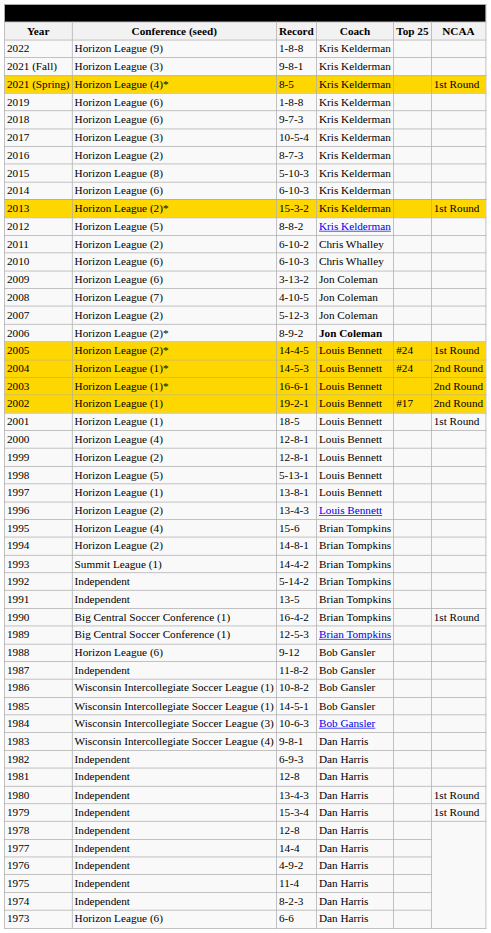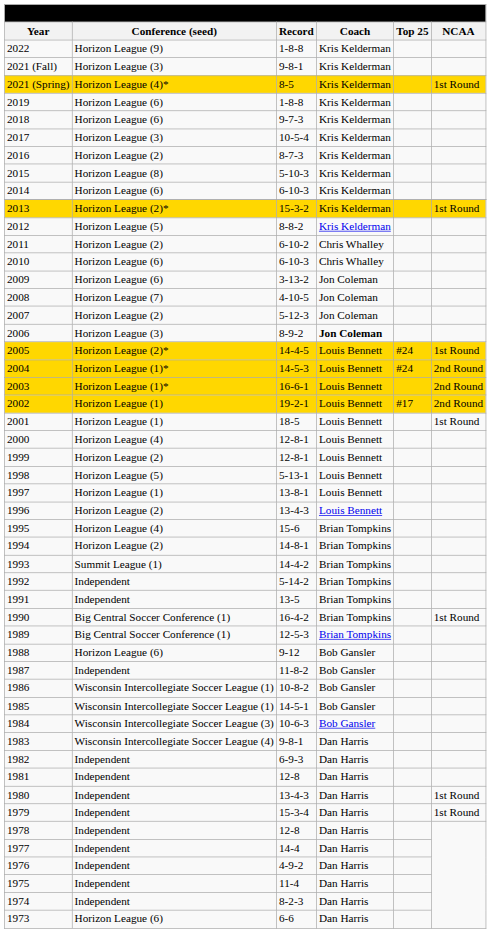 <table class="wikitable">
 <tr>
 <td colspan="6" align=center bgcolor="black"><span><strong>Milwaukee Panthers </strong></span></td>
 </tr>
 <tr>
 <th>Year</th>
 <th>Conference (seed)</th>
 <th>Record</th>
 <th>Coach</th>
 <th>Top 25</th>
 <th>NCAA</th>
 </tr>
 <tr>
 <td>2022</td>
 <td>Horizon League (9)</td>
 <td>1-8-8</td>
 <td>Kris Kelderman</td>
 <td></td>
 <td></td>
 </tr>
 <tr>
 <td>2021 (Fall)</td>
 <td>Horizon League (3)</td>
 <td>9-8-1</td>
 <td>Kris Kelderman</td>
 <td></td>
 <td></td>
 </tr>
 <tr bgcolor=gold>
 <td>2021 (Spring)</td>
 <td>Horizon League (4)*</td>
 <td>8-5</td>
 <td>Kris Kelderman</td>
 <td></td>
 <td>1st Round</td>
 </tr>
 <tr>
 <td>2019</td>
 <td>Horizon League (6)</td>
 <td>1-8-8</td>
 <td>Kris Kelderman</td>
 <td></td>
 <td></td>
 </tr>
 <tr>
 <td>2018</td>
 <td>Horizon League (6)</td>
 <td>9-7-3</td>
 <td>Kris Kelderman</td>
 <td></td>
 <td></td>
 </tr>
 <tr>
 <td>2017</td>
 <td>Horizon League (3)</td>
 <td>10-5-4</td>
 <td>Kris Kelderman</td>
 <td></td>
 <td></td>
 </tr>
 <tr>
 <td>2016</td>
 <td>Horizon League (2)</td>
 <td>8-7-3</td>
 <td>Kris Kelderman</td>
 <td></td>
 <td></td>
 </tr>
 <tr>
 <td>2015</td>
 <td>Horizon League (8)</td>
 <td>5-10-3</td>
 <td>Kris Kelderman</td>
 <td></td>
 <td></td>
 </tr>
 <tr>
 <td>2014</td>
 <td>Horizon League (6)</td>
 <td>6-10-3</td>
 <td>Kris Kelderman</td>
 <td></td>
 <td></td>
 </tr>
 <tr>
 </tr>
 <tr bgcolor=gold>
 <td>2013</td>
 <td>Horizon League (2)*</td>
 <td>15-3-2</td>
 <td>Kris Kelderman</td>
 <td></td>
 <td>1st Round</td>
 </tr>
 <tr>
 <td>2012</td>
 <td>Horizon League (5)</td>
 <td>8-8-2</td>
 <td><a href='#'>Kris Kelderman</a></td>
 <td></td>
 <td></td>
 </tr>
 <tr>
 <td>2011</td>
 <td>Horizon League (2)</td>
 <td>6-10-2</td>
 <td>Chris Whalley</td>
 <td></td>
 <td></td>
 </tr>
 <tr>
 <td>2010</td>
 <td>Horizon League (6)</td>
 <td>6-10-3</td>
 <td>Chris Whalley</td>
 <td></td>
 <td></td>
 </tr>
 <tr>
 <td>2009</td>
 <td>Horizon League (6)</td>
 <td>3-13-2</td>
 <td>Jon Coleman</td>
 <td></td>
 <td></td>
 </tr>
 <tr>
 <td>2008</td>
 <td>Horizon League (7)</td>
 <td>4-10-5</td>
 <td>Jon Coleman</td>
 <td></td>
 <td></td>
 </tr>
 <tr>
 <td>2007</td>
 <td>Horizon League (2)</td>
 <td>5-12-3</td>
 <td>Jon Coleman</td>
 <td></td>
 <td></td>
 </tr>
 <tr>
 <td>2006</td>
-<td>Horizon League (2)*</td>
+<td>Horizon League (3)</td>
 <td>8-9-2</td>
 <td><strong>Jon Coleman</strong></td>
 <td></td>
 <td></td>
 </tr>
 <tr bgcolor=gold>
 <td>2005</td>
 <td>Horizon League (2)*</td>
 <td>14-4-5</td>
 <td>Louis Bennett</td>
 <td>#24</td>
 <td>1st Round</td>
 </tr>
 <tr bgcolor=gold>
 <td>2004</td>
 <td>Horizon League (1)*</td>
 <td>14-5-3</td>
 <td>Louis Bennett</td>
 <td>#24</td>
 <td>2nd Round</td>
 </tr>
 <tr bgcolor=gold>
 <td>2003</td>
 <td>Horizon League (1)*</td>
 <td>16-6-1</td>
 <td>Louis Bennett</td>
 <td></td>
 <td>2nd Round</td>
 </tr>
 <tr bgcolor=gold>
 <td>2002</td>
 <td>Horizon League (1)</td>
 <td>19-2-1</td>
 <td>Louis Bennett</td>
 <td>#17</td>
 <td>2nd Round</td>
 </tr>
 <tr>
 <td>2001</td>
 <td>Horizon League (1)</td>
 <td>18-5</td>
 <td>Louis Bennett</td>
 <td></td>
 <td>1st Round</td>
 </tr>
 <tr>
 <td>2000</td>
 <td>Horizon League (4)</td>
 <td>12-8-1</td>
 <td>Louis Bennett</td>
 <td></td>
 <td></td>
 </tr>
 <tr>
 <td>1999</td>
 <td>Horizon League (2)</td>
 <td>12-8-1</td>
 <td>Louis Bennett</td>
 <td></td>
 <td></td>
 </tr>
 <tr>
 <td>1998</td>
 <td>Horizon League (5)</td>
 <td>5-13-1</td>
 <td>Louis Bennett</td>
 <td></td>
 <td></td>
 </tr>
 <tr>
 <td>1997</td>
 <td>Horizon League (1)</td>
 <td>13-8-1</td>
 <td>Louis Bennett</td>
 <td></td>
 <td></td>
 </tr>
 <tr>
 <td>1996</td>
 <td>Horizon League (2)</td>
 <td>13-4-3</td>
 <td><a href='#'>Louis Bennett</a></td>
 <td></td>
 <td></td>
 </tr>
 <tr>
 <td>1995</td>
 <td>Horizon League (4)</td>
 <td>15-6</td>
 <td>Brian Tompkins</td>
 <td></td>
 <td></td>
 </tr>
 <tr>
 <td>1994</td>
 <td>Horizon League (2)</td>
 <td>14-8-1</td>
 <td>Brian Tompkins</td>
 <td></td>
 <td></td>
 </tr>
 <tr>
 <td>1993</td>
 <td>Summit League (1)</td>
 <td>14-4-2</td>
 <td>Brian Tompkins</td>
 <td></td>
 <td></td>
 </tr>
 <tr>
 <td>1992</td>
 <td>Independent</td>
 <td>5-14-2</td>
 <td>Brian Tompkins</td>
 <td></td>
 <td></td>
 </tr>
 <tr>
 <td>1991</td>
 <td>Independent</td>
 <td>13-5</td>
 <td>Brian Tompkins</td>
 <td></td>
 <td></td>
 </tr>
 <tr>
 <td>1990</td>
 <td>Big Central Soccer Conference (1)</td>
 <td>16-4-2</td>
 <td>Brian Tompkins</td>
 <td></td>
 <td>1st Round</td>
 </tr>
 <tr>
 <td>1989</td>
 <td>Big Central Soccer Conference (1)</td>
 <td>12-5-3</td>
 <td><a href='#'>Brian Tompkins</a></td>
 <td></td>
 <td></td>
 </tr>
 <tr>
 <td>1988</td>
 <td>Horizon League (6)</td>
 <td>9-12</td>
 <td>Bob Gansler</td>
 <td></td>
 <td></td>
 </tr>
 <tr>
 <td>1987</td>
 <td>Independent</td>
 <td>11-8-2</td>
 <td>Bob Gansler</td>
 <td></td>
 <td></td>
 </tr>
 <tr>
 <td>1986</td>
 <td>Wisconsin Intercollegiate Soccer League (1)</td>
 <td>10-8-2</td>
 <td>Bob Gansler</td>
 <td></td>
 <td></td>
 </tr>
 <tr>
 <td>1985</td>
 <td>Wisconsin Intercollegiate Soccer League (1)</td>
 <td>14-5-1</td>
 <td>Bob Gansler</td>
 <td></td>
 <td></td>
 </tr>
 <tr>
 <td>1984</td>
 <td>Wisconsin Intercollegiate Soccer League (3)</td>
 <td>10-6-3</td>
 <td><a href='#'>Bob Gansler</a></td>
 <td></td>
 <td></td>
 </tr>
 <tr>
 <td>1983</td>
 <td>Wisconsin Intercollegiate Soccer League (4)</td>
 <td>9-8-1</td>
 <td>Dan Harris</td>
 <td></td>
 <td></td>
 </tr>
 <tr>
 <td>1982</td>
 <td>Independent</td>
 <td>6-9-3</td>
 <td>Dan Harris</td>
 <td></td>
 <td></td>
 </tr>
 <tr>
 <td>1981</td>
 <td>Independent</td>
 <td>12-8</td>
 <td>Dan Harris</td>
 <td></td>
 <td></td>
 </tr>
 <tr>
 <td>1980</td>
 <td>Independent</td>
 <td>13-4-3</td>
 <td>Dan Harris</td>
 <td></td>
 <td>1st Round</td>
 </tr>
 <tr>
 <td>1979</td>
 <td>Independent</td>
 <td>15-3-4</td>
 <td>Dan Harris</td>
 <td></td>
 <td>1st Round</td>
 </tr>
 <tr>
 <td>1978</td>
 <td>Independent</td>
 <td>12-8</td>
 <td>Dan Harris</td>
 <td></td>
 </tr>
 <tr>
 <td>1977</td>
 <td>Independent</td>
 <td>14-4</td>
 <td>Dan Harris</td>
 <td></td>
 </tr>
 <tr>
 <td>1976</td>
 <td>Independent</td>
 <td>4-9-2</td>
 <td>Dan Harris</td>
 <td></td>
 </tr>
 <tr>
 <td>1975</td>
 <td>Independent</td>
 <td>11-4</td>
 <td>Dan Harris</td>
 <td></td>
 </tr>
 <tr>
 <td>1974</td>
 <td>Independent</td>
 <td>8-2-3</td>
 <td>Dan Harris</td>
 <td></td>
 </tr>
 <tr>
 <td>1973</td>
 <td>Horizon League (6)</td>
 <td>6-6</td>
 <td>Dan Harris</td>
 <td></td>
 </tr>
 </table>
